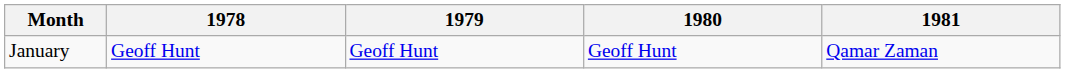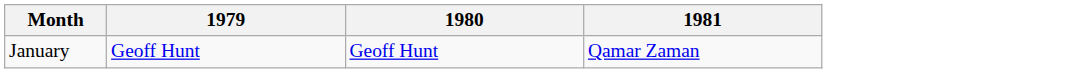 <table class=wikitable style="font-size:98%;">
 <tr>
 <th style="width:75px;">Month</th>
-<th style="width:185px;">1978</th>
 <th style="width:185px;">1979</th>
 <th style="width:185px;">1980</th>
 <th style="width:185px;">1981</th>
 </tr>
 <tr>
 <td>January</td>
 <td> <a href='#'>Geoff Hunt</a></td>
 <td> <a href='#'>Geoff Hunt</a></td>
-<td> <a href='#'>Geoff Hunt</a></td>
 <td> <a href='#'>Qamar Zaman</a></td>
 </tr>
 </table>
